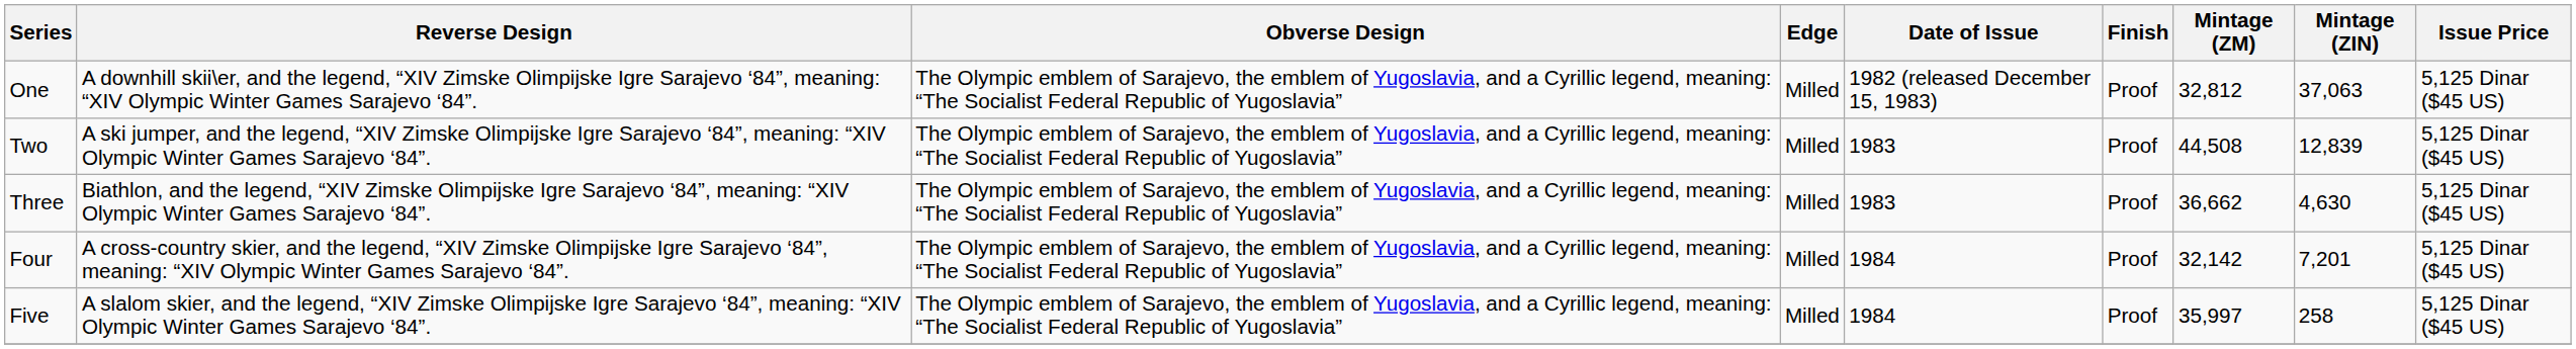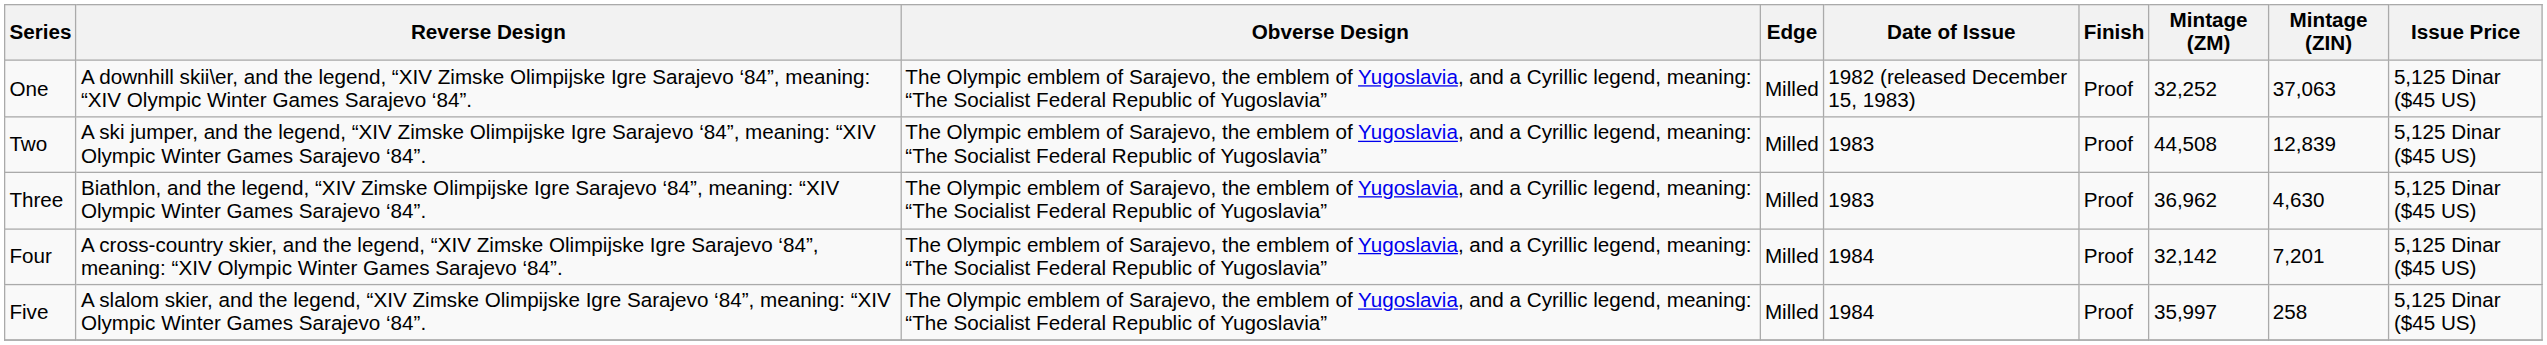 <table class="wikitable">
 <tr>
 <th>Series</th>
 <th>Reverse Design</th>
 <th>Obverse Design</th>
 <th>Edge</th>
 <th>Date of Issue</th>
 <th>Finish</th>
 <th>Mintage (ZM)</th>
 <th>Mintage (ZIN)</th>
 <th>Issue Price</th>
 </tr>
 <tr>
 <td>One</td>
 <td>A downhill skii\er, and the legend, “XIV Zimske Olimpijske Igre Sarajevo ‘84”, meaning: “XIV Olympic Winter Games Sarajevo ‘84”.</td>
 <td>The Olympic emblem of Sarajevo, the emblem of <a href='#'>Yugoslavia</a>, and a Cyrillic legend, meaning: “The Socialist Federal Republic of Yugoslavia”</td>
 <td>Milled</td>
 <td>1982 (released December 15, 1983)</td>
 <td>Proof</td>
-<td>32,812</td>
+<td>32,252</td>
 <td>37,063</td>
 <td>5,125 Dinar ($45 US)</td>
 </tr>
 <tr>
 <td>Two</td>
 <td>A ski jumper, and the legend, “XIV Zimske Olimpijske Igre Sarajevo ‘84”, meaning: “XIV Olympic Winter Games Sarajevo ‘84”.</td>
 <td>The Olympic emblem of Sarajevo, the emblem of <a href='#'>Yugoslavia</a>, and a Cyrillic legend, meaning: “The Socialist Federal Republic of Yugoslavia”</td>
 <td>Milled</td>
 <td>1983</td>
 <td>Proof</td>
 <td>44,508</td>
 <td>12,839</td>
 <td>5,125 Dinar ($45 US)</td>
 </tr>
 <tr>
 <td>Three</td>
 <td>Biathlon, and the legend, “XIV Zimske Olimpijske Igre Sarajevo ‘84”, meaning: “XIV Olympic Winter Games Sarajevo ‘84”.</td>
 <td>The Olympic emblem of Sarajevo, the emblem of <a href='#'>Yugoslavia</a>, and a Cyrillic legend, meaning: “The Socialist Federal Republic of Yugoslavia”</td>
 <td>Milled</td>
 <td>1983</td>
 <td>Proof</td>
-<td>36,662</td>
+<td>36,962</td>
 <td>4,630</td>
 <td>5,125 Dinar ($45 US)</td>
 </tr>
 <tr>
 <td>Four</td>
 <td>A cross-country skier, and the legend, “XIV Zimske Olimpijske Igre Sarajevo ‘84”, meaning: “XIV Olympic Winter Games Sarajevo ‘84”.</td>
 <td>The Olympic emblem of Sarajevo, the emblem of <a href='#'>Yugoslavia</a>, and a Cyrillic legend, meaning: “The Socialist Federal Republic of Yugoslavia”</td>
 <td>Milled</td>
 <td>1984</td>
 <td>Proof</td>
 <td>32,142</td>
 <td>7,201</td>
 <td>5,125 Dinar ($45 US)</td>
 </tr>
 <tr>
 <td>Five</td>
 <td>A slalom skier, and the legend, “XIV Zimske Olimpijske Igre Sarajevo ‘84”, meaning: “XIV Olympic Winter Games Sarajevo ‘84”.</td>
 <td>The Olympic emblem of Sarajevo, the emblem of <a href='#'>Yugoslavia</a>, and a Cyrillic legend, meaning: “The Socialist Federal Republic of Yugoslavia”</td>
 <td>Milled</td>
 <td>1984</td>
 <td>Proof</td>
 <td>35,997</td>
 <td>258</td>
 <td>5,125 Dinar ($45 US)</td>
 </tr>
 <tr>
 </tr>
 </table>
